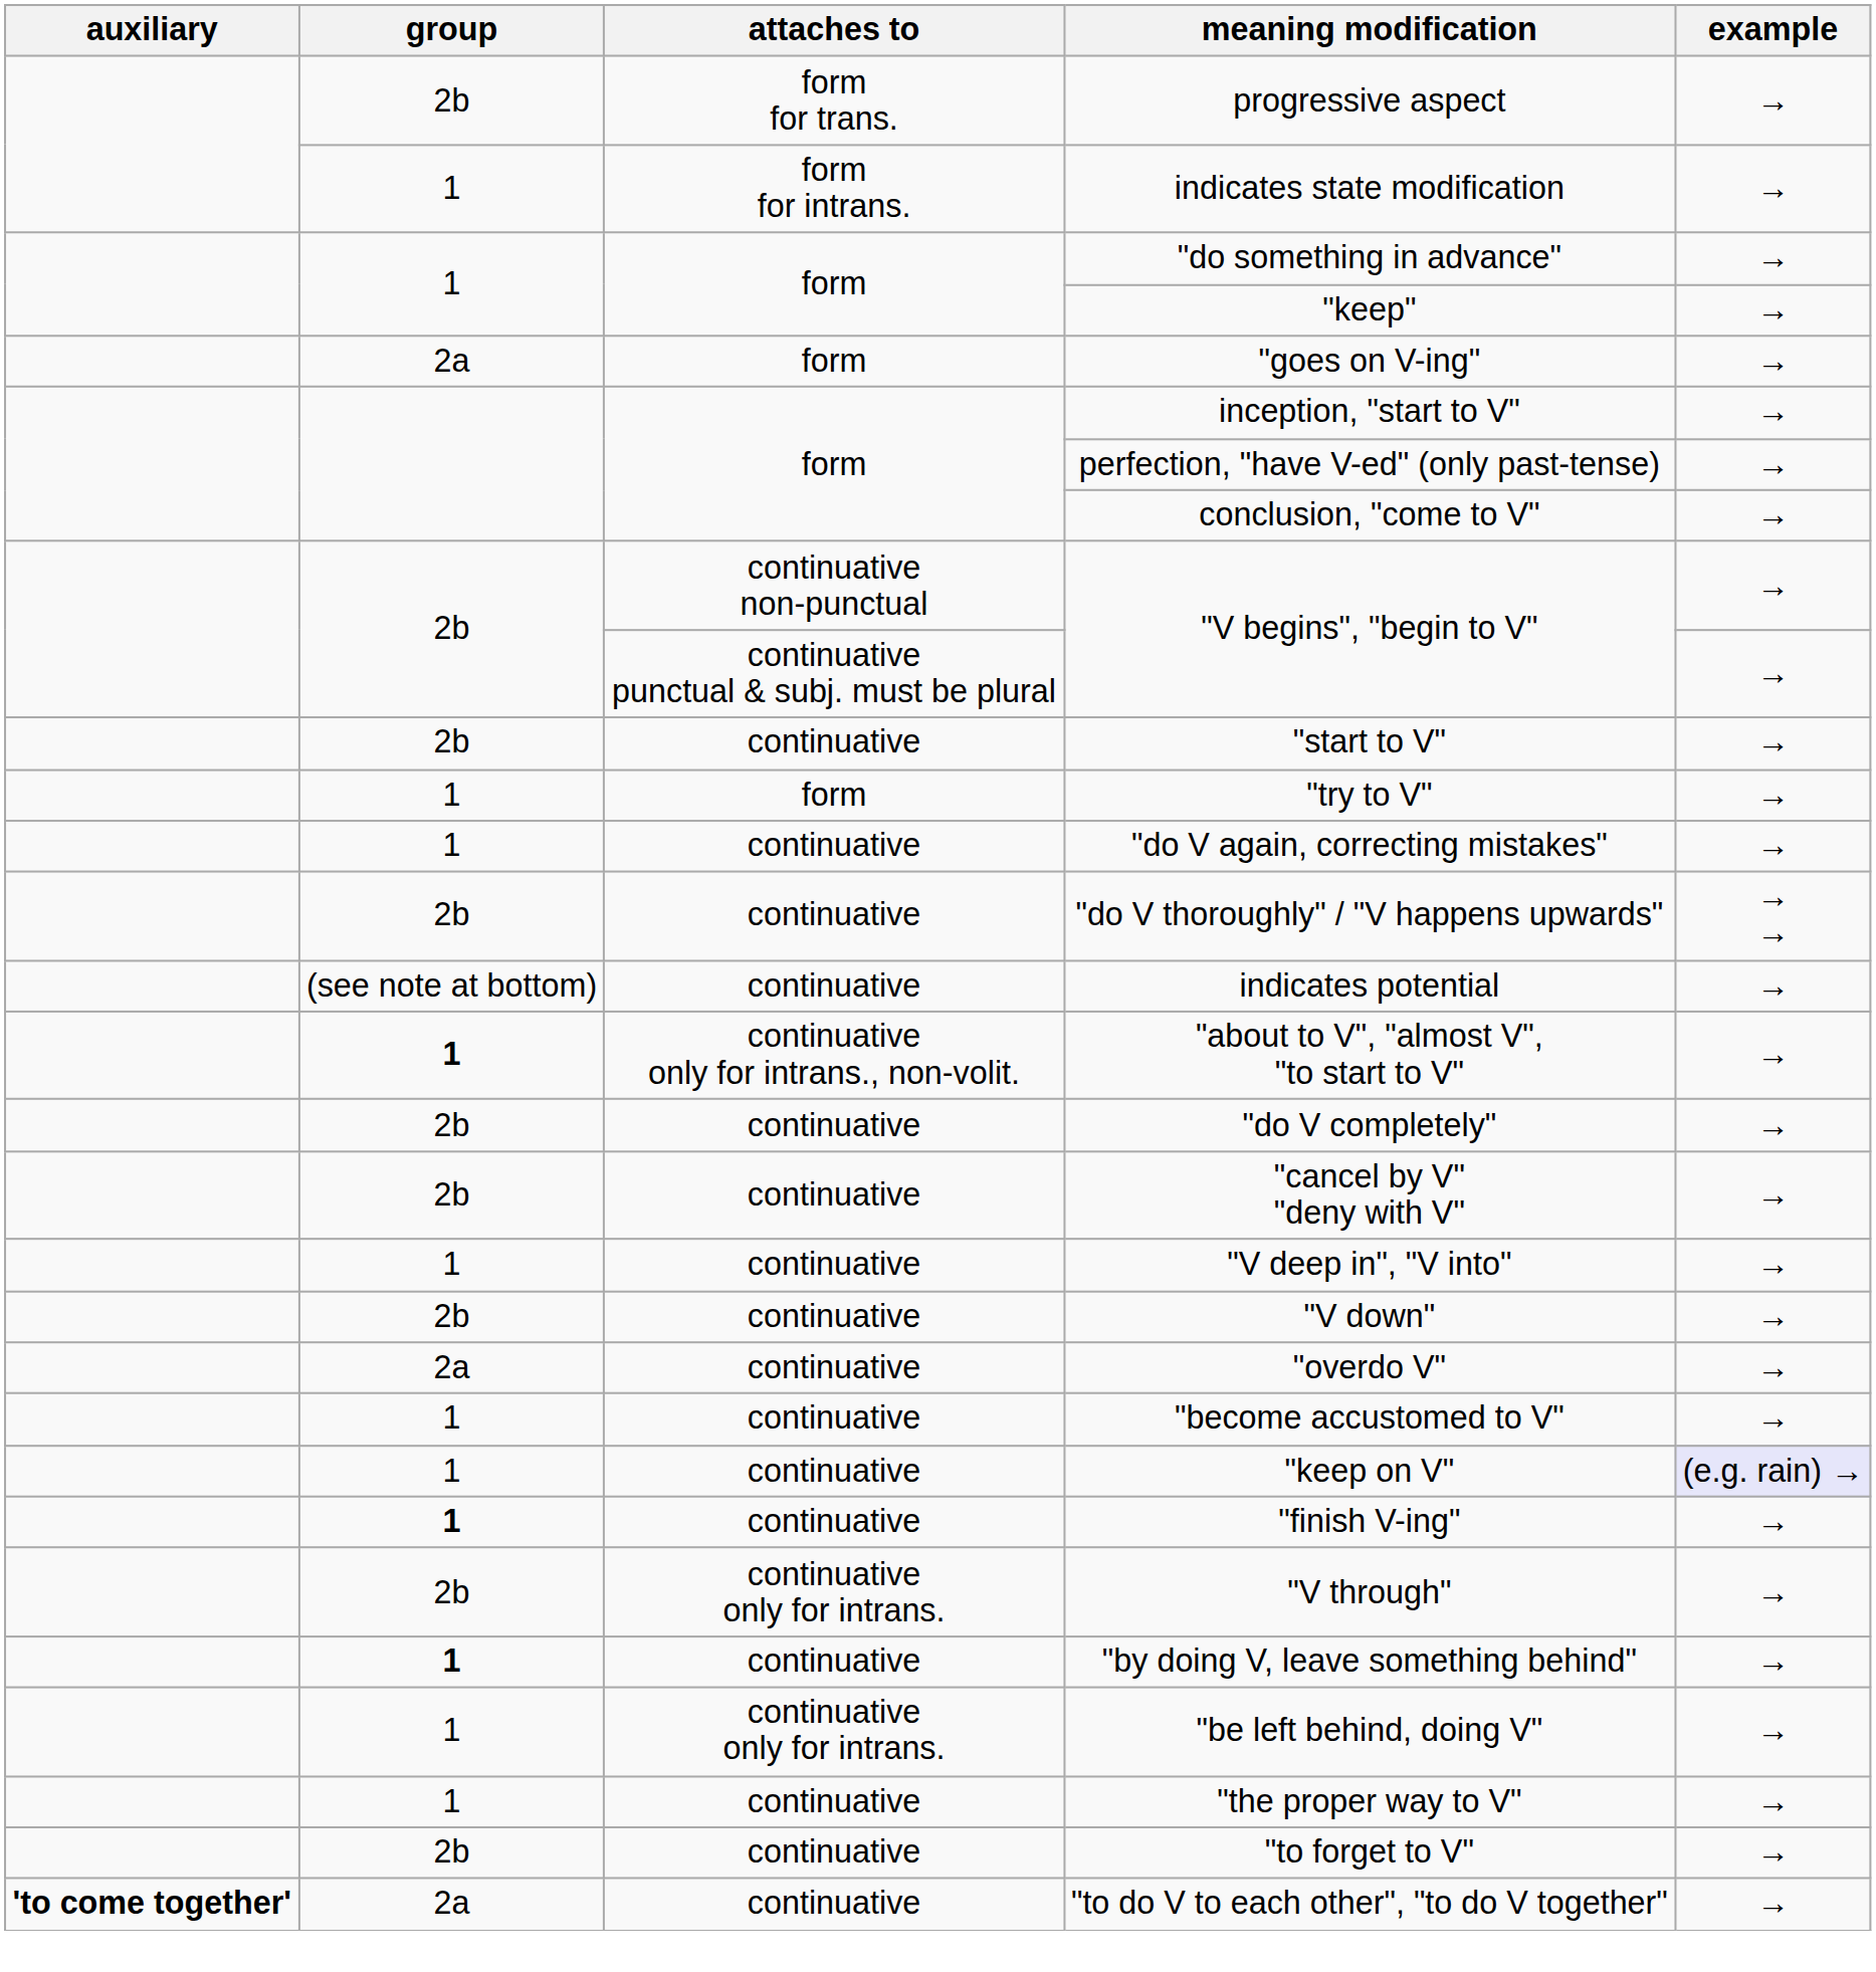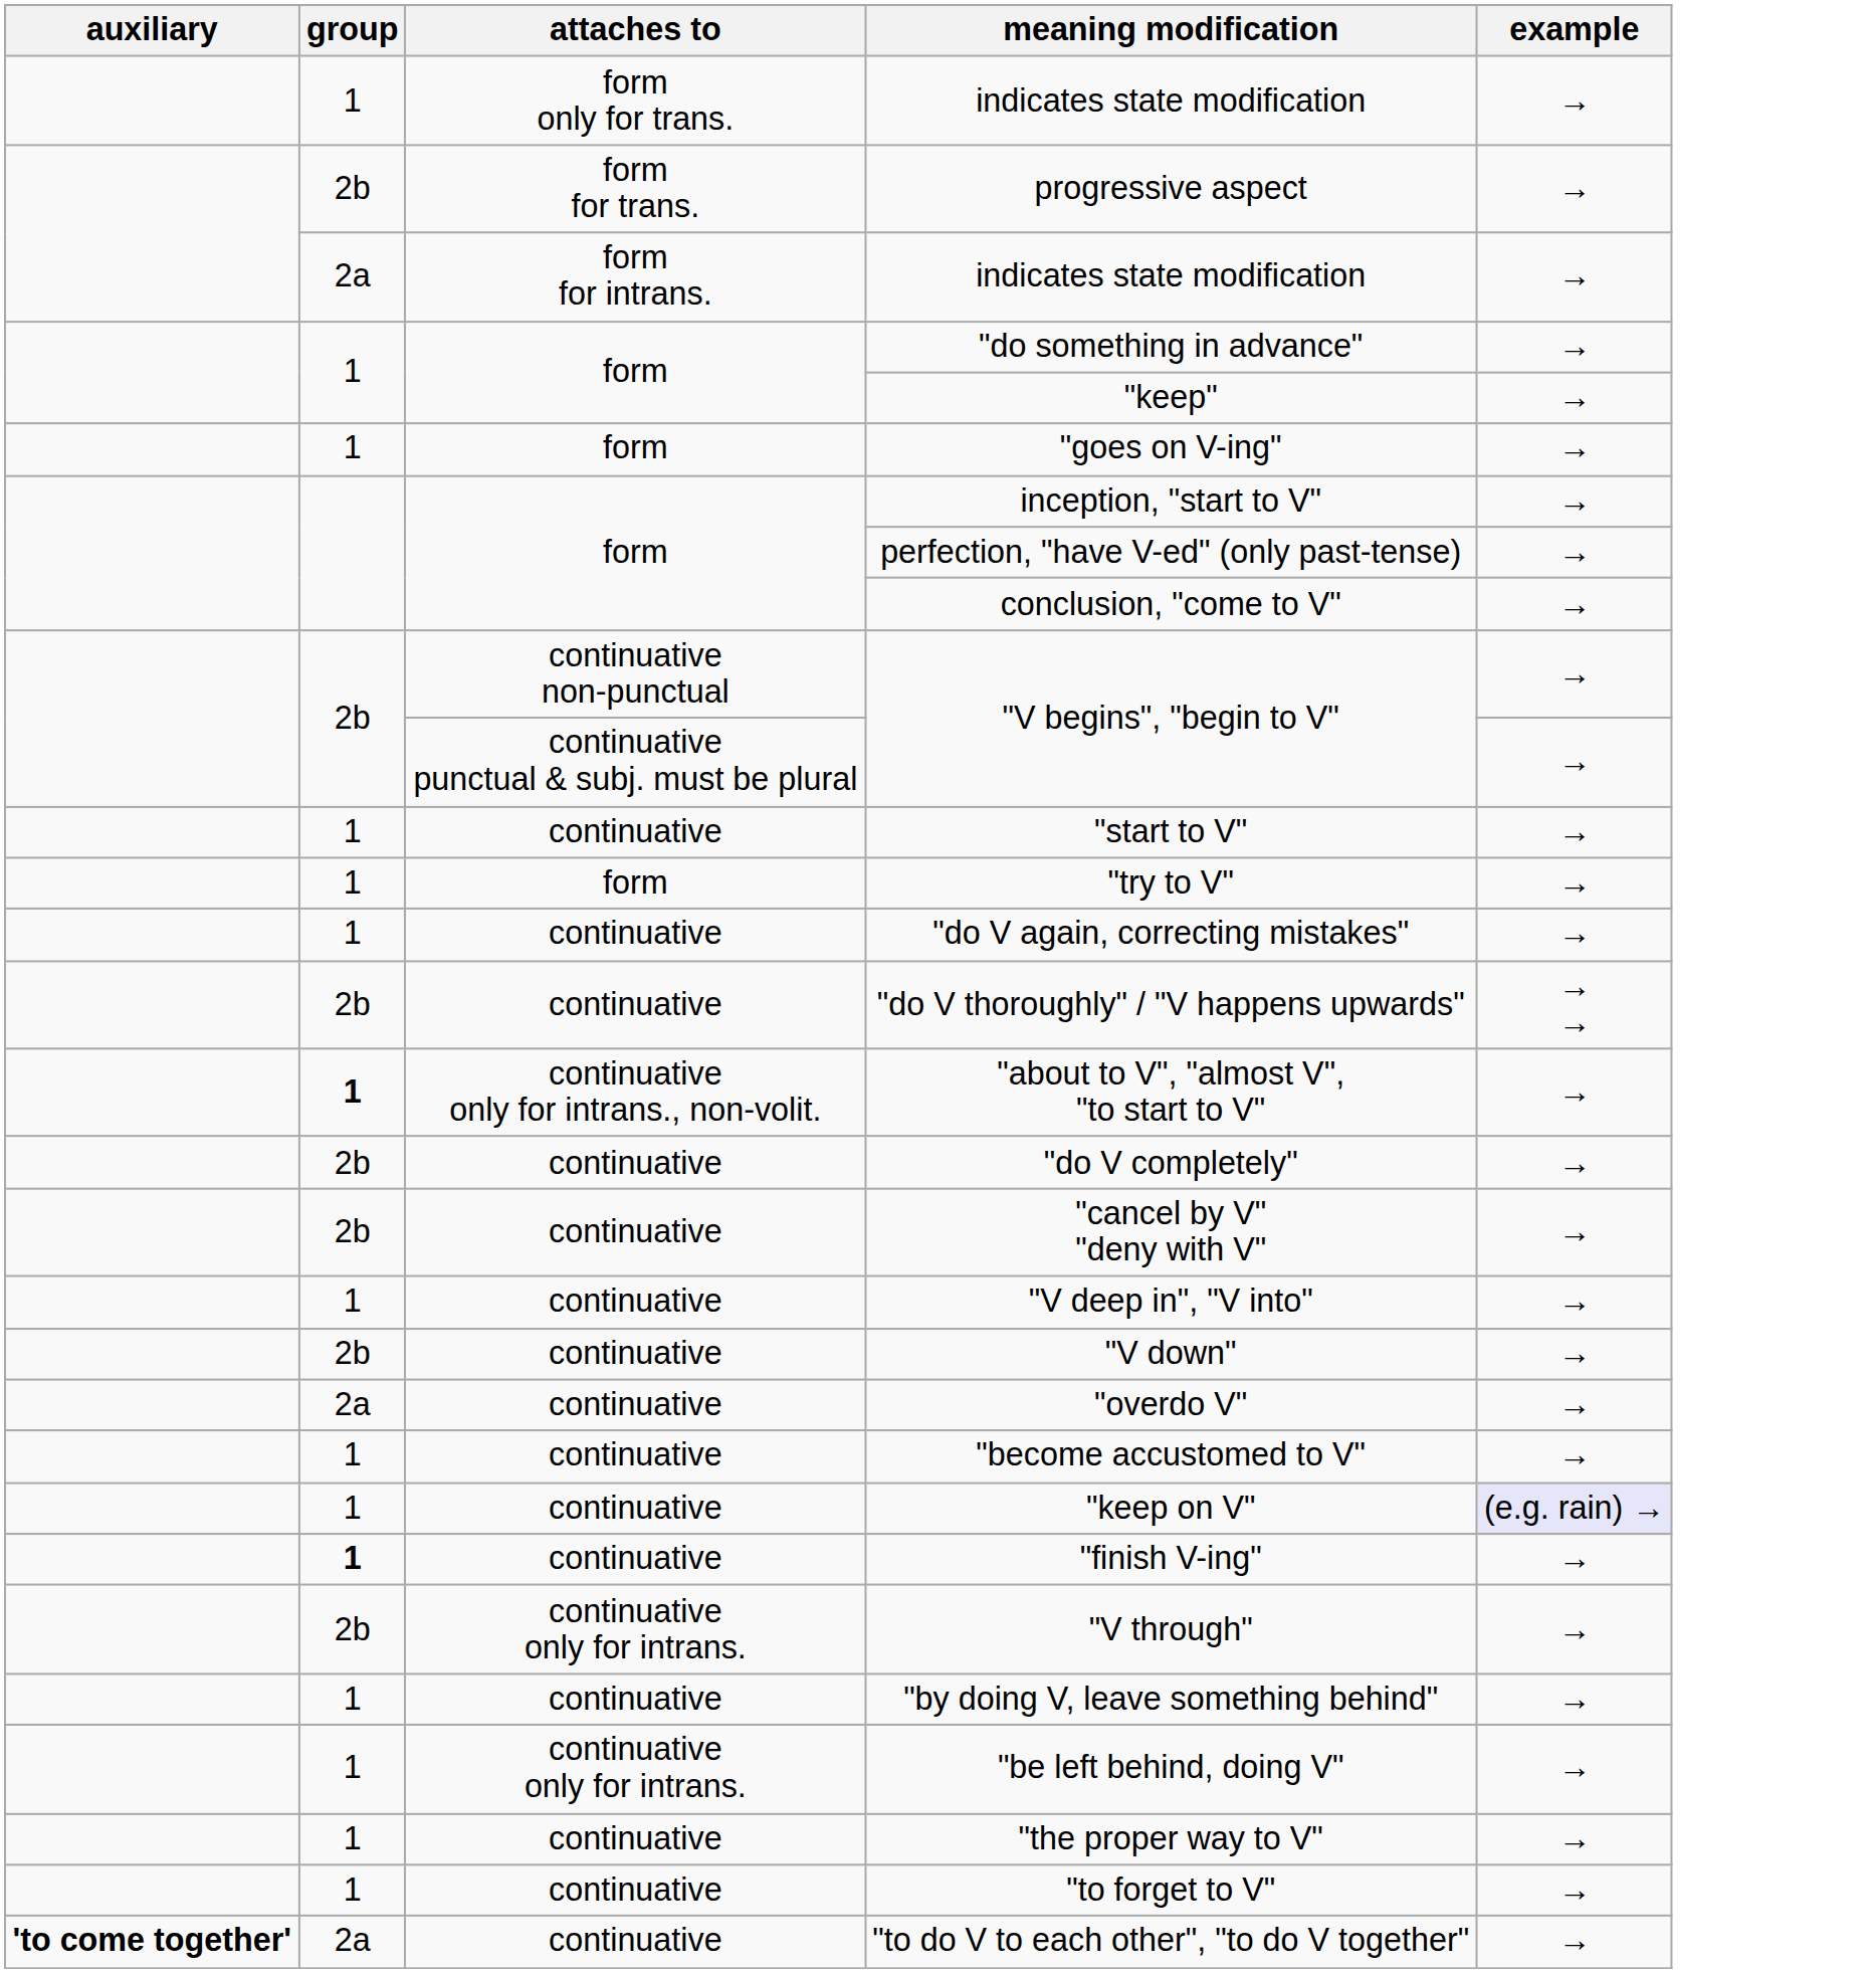 <table class="wikitable" style="text-align: center">
 <tr>
 <th>auxiliary</th>
 <th>group</th>
 <th>attaches to</th>
 <th>meaning modification</th>
 <th>example</th>
 </tr>
 <tr>
+<td></td>
+<td>1</td>
+<td> form<br>only for trans.</td>
+<td>indicates state modification</td>
+<td> → </td>
+</tr>
+<tr>
 <td rowspan="2"></td>
 <td>2b</td>
 <td> form<br>for trans.</td>
 <td>progressive aspect</td>
 <td> → </td>
 </tr>
 <tr>
-<td>1</td>
+<td>2a</td>
 <td> form<br>for intrans.</td>
 <td>indicates state modification</td>
 <td> → </td>
 </tr>
 <tr>
 <td rowspan="2"></td>
 <td rowspan="2">1</td>
 <td rowspan="2"> form</td>
 <td>"do something in advance"</td>
 <td> → </td>
 </tr>
 <tr>
 <td>"keep"</td>
 <td> → </td>
 </tr>
 <tr>
 <td></td>
-<td>2a</td>
+<td>1</td>
 <td> form</td>
 <td>"goes on V-ing"</td>
 <td> → </td>
 </tr>
 <tr>
 <td rowspan="3"></td>
 <td rowspan="3"></td>
 <td rowspan="3"> form</td>
 <td>inception, "start to V"</td>
 <td> → </td>
 </tr>
 <tr>
 <td>perfection, "have V-ed" (only past-tense)</td>
 <td> → </td>
 </tr>
 <tr>
 <td>conclusion, "come to V"</td>
 <td> → </td>
 </tr>
 <tr>
 <td rowspan="2"></td>
 <td rowspan="2">2b</td>
 <td>continuative<br>non-punctual</td>
 <td rowspan="2">"V begins", "begin to V"</td>
 <td> → </td>
 </tr>
 <tr>
 <td>continuative<br>punctual & subj. must be plural</td>
 <td> → </td>
 </tr>
 <tr>
 <td></td>
-<td>2b</td>
+<td>1</td>
 <td>continuative</td>
 <td>"start to V"</td>
 <td> → </td>
 </tr>
 <tr>
 <td></td>
 <td>1</td>
 <td> form</td>
 <td>"try to V"</td>
 <td> → </td>
 </tr>
 <tr>
 <td></td>
 <td>1</td>
 <td>continuative</td>
 <td>"do V again, correcting mistakes"</td>
 <td> → </td>
 </tr>
 <tr>
 <td></td>
 <td>2b</td>
 <td>continuative</td>
 <td>"do V thoroughly" / "V happens upwards"</td>
 <td> → <br> → </td>
-</tr>
-<tr>
-<td></td>
-<td>(see note at bottom)</td>
-<td>continuative</td>
-<td>indicates potential</td>
-<td> → </td>
 </tr>
 <tr>
 <td></td>
 <td><strong>1</strong></td>
 <td>continuative<br>only for intrans., non-volit.</td>
 <td>"about to V", "almost V", <br> "to start to V"</td>
 <td> → </td>
 </tr>
 <tr>
 <td></td>
 <td>2b</td>
 <td>continuative</td>
 <td>"do V completely"</td>
 <td> → </td>
 </tr>
 <tr>
 <td></td>
 <td>2b</td>
 <td>continuative</td>
 <td>"cancel by V"<br>"deny with V"</td>
 <td> → </td>
 </tr>
 <tr>
 <td></td>
 <td>1</td>
 <td>continuative</td>
 <td>"V deep in", "V into"</td>
 <td> → </td>
 </tr>
 <tr>
 <td></td>
 <td>2b</td>
 <td>continuative</td>
 <td>"V down"</td>
 <td> → </td>
 </tr>
 <tr>
 <td></td>
 <td>2a</td>
 <td>continuative</td>
 <td>"overdo V"</td>
 <td> → </td>
 </tr>
 <tr>
 <td></td>
 <td>1</td>
 <td>continuative</td>
 <td>"become accustomed to V"</td>
 <td> → </td>
 </tr>
 <tr>
 <td></td>
 <td>1</td>
 <td>continuative</td>
 <td>"keep on V"</td>
 <td style="background: lavender;"> (e.g. rain) → </td>
 </tr>
 <tr>
 <td></td>
 <td><strong>1</strong></td>
 <td>continuative</td>
 <td>"finish V-ing"</td>
 <td> → </td>
 </tr>
 <tr>
 <td></td>
 <td>2b</td>
 <td>continuative<br>only for intrans.</td>
 <td>"V through"</td>
 <td> → </td>
 </tr>
 <tr>
 <td></td>
-<td><strong>1</strong></td>
+<td>1</td>
 <td>continuative</td>
 <td>"by doing V, leave something behind"</td>
 <td> → </td>
 </tr>
 <tr>
 <td></td>
 <td>1</td>
 <td>continuative<br>only for intrans.</td>
 <td>"be left behind, doing V"</td>
 <td> → </td>
 </tr>
 <tr>
 <td></td>
 <td>1</td>
 <td>continuative</td>
 <td>"the proper way to V"</td>
 <td> → </td>
 </tr>
 <tr>
 <td></td>
-<td>2b</td>
+<td>1</td>
 <td>continuative</td>
 <td>"to forget to V"</td>
 <td> → </td>
 </tr>
 <tr>
 <td><strong> 'to come together'</strong></td>
 <td>2a</td>
 <td>continuative</td>
 <td>"to do V to each other", "to do V together"</td>
 <td> → </td>
 </tr>
 </table>
